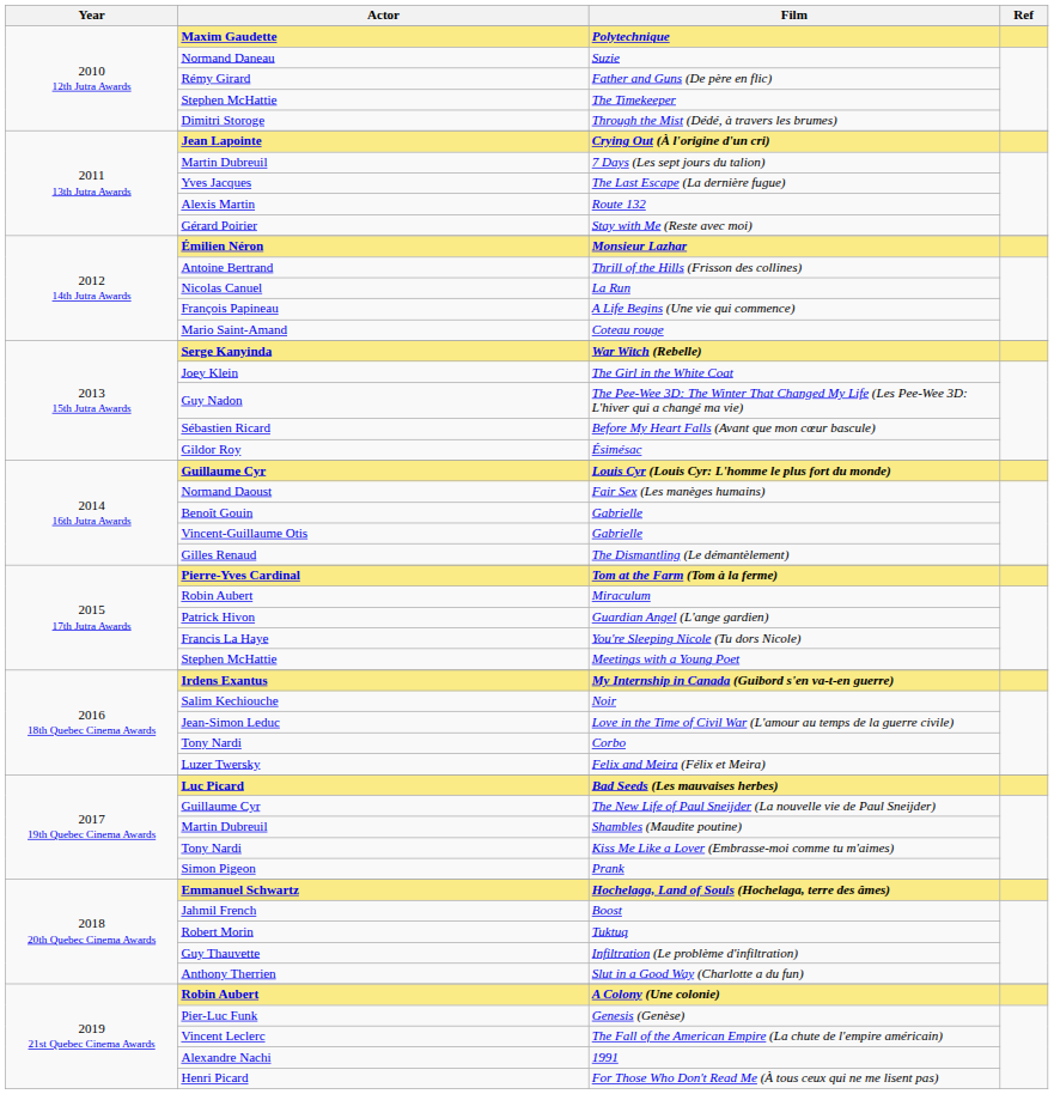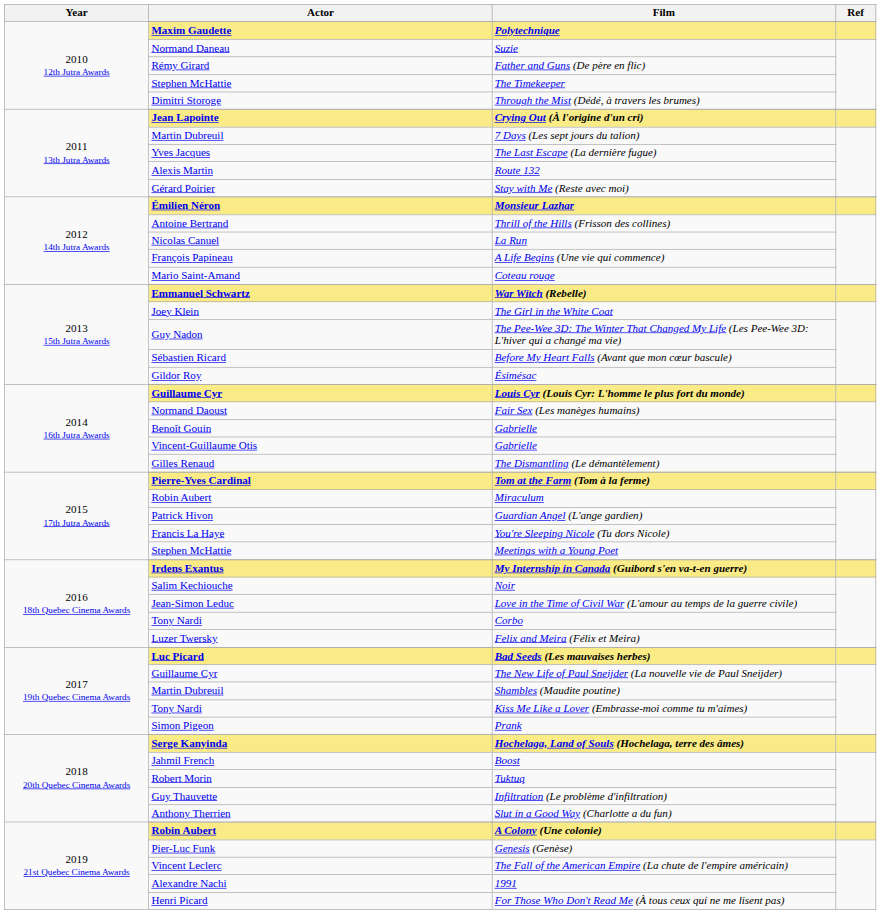 <table class="wikitable" style="width:100%;">
 <tr style="background:#bebebe;">
 <th style="width:8%;">Year</th>
 <th style="width:19%;">Actor</th>
 <th style="width:19%;">Film</th>
 <th style="width:2%;">Ref</th>
 </tr>
 <tr>
 <td rowspan="6" align="center">2010 <br> <small><a href='#'>12th Jutra Awards</a></small></td>
 </tr>
 <tr style="background:#FAEB86">
 <td><strong><a href='#'>Maxim Gaudette</a></strong></td>
 <td><strong><em><a href='#'>Polytechnique</a></em></strong></td>
 <td></td>
 </tr>
 <tr>
 <td><a href='#'>Normand Daneau</a></td>
 <td><em><a href='#'>Suzie</a></em></td>
 <td rowspan=4></td>
 </tr>
 <tr>
 <td><a href='#'>Rémy Girard</a></td>
 <td><em><a href='#'>Father and Guns</a> (De père en flic)</em></td>
 </tr>
 <tr>
 <td><a href='#'>Stephen McHattie</a></td>
 <td><em><a href='#'>The Timekeeper</a></em></td>
 </tr>
 <tr>
 <td><a href='#'>Dimitri Storoge</a></td>
 <td><em><a href='#'>Through the Mist</a> (Dédé, à travers les brumes)</em></td>
 </tr>
 <tr>
 <td rowspan="6" align="center">2011 <br> <small><a href='#'>13th Jutra Awards</a></small></td>
 </tr>
 <tr style="background:#FAEB86">
 <td><strong><a href='#'>Jean Lapointe</a></strong></td>
 <td><strong><em><a href='#'>Crying Out</a> (À l'origine d'un cri)</em></strong></td>
 <td></td>
 </tr>
 <tr>
 <td><a href='#'>Martin Dubreuil</a></td>
 <td><em><a href='#'>7 Days</a> (Les sept jours du talion)</em></td>
 <td rowspan=4></td>
 </tr>
 <tr>
 <td><a href='#'>Yves Jacques</a></td>
 <td><em><a href='#'>The Last Escape</a> (La dernière fugue)</em></td>
 </tr>
 <tr>
 <td><a href='#'>Alexis Martin</a></td>
 <td><em><a href='#'>Route 132</a></em></td>
 </tr>
 <tr>
 <td><a href='#'>Gérard Poirier</a></td>
 <td><em><a href='#'>Stay with Me</a> (Reste avec moi)</em></td>
 </tr>
 <tr>
 <td rowspan="6" align="center">2012 <br> <small><a href='#'>14th Jutra Awards</a></small></td>
 </tr>
 <tr style="background:#FAEB86">
 <td><strong><a href='#'>Émilien Néron</a></strong></td>
 <td><strong><em><a href='#'>Monsieur Lazhar</a></em></strong></td>
 <td></td>
 </tr>
 <tr>
 <td><a href='#'>Antoine Bertrand</a></td>
 <td><em><a href='#'>Thrill of the Hills</a> (Frisson des collines)</em></td>
 <td rowspan=4></td>
 </tr>
 <tr>
 <td><a href='#'>Nicolas Canuel</a></td>
 <td><em><a href='#'>La Run</a></em></td>
 </tr>
 <tr>
 <td><a href='#'>François Papineau</a></td>
 <td><em><a href='#'>A Life Begins</a> (Une vie qui commence)</em></td>
 </tr>
 <tr>
 <td><a href='#'>Mario Saint-Amand</a></td>
 <td><em><a href='#'>Coteau rouge</a></em></td>
 </tr>
 <tr>
 <td rowspan="6" align="center">2013 <br> <small><a href='#'>15th Jutra Awards</a></small></td>
 </tr>
 <tr style="background:#FAEB86">
-<td><strong><a href='#'>Serge Kanyinda</a></strong></td>
+<td><strong><a href='#'>Emmanuel Schwartz</a></strong></td>
 <td><strong><em><a href='#'>War Witch</a> (Rebelle)</em></strong></td>
 <td></td>
 </tr>
 <tr>
 <td><a href='#'>Joey Klein</a></td>
 <td><em><a href='#'>The Girl in the White Coat</a></em></td>
 <td rowspan=4></td>
 </tr>
 <tr>
 <td><a href='#'>Guy Nadon</a></td>
 <td><em><a href='#'>The Pee-Wee 3D: The Winter That Changed My Life</a> (Les Pee-Wee 3D: L'hiver qui a changé ma vie)</em></td>
 </tr>
 <tr>
 <td><a href='#'>Sébastien Ricard</a></td>
 <td><em><a href='#'>Before My Heart Falls</a> (Avant que mon cœur bascule)</em></td>
 </tr>
 <tr>
 <td><a href='#'>Gildor Roy</a></td>
 <td><em><a href='#'>Ésimésac</a></em></td>
 </tr>
 <tr>
 <td rowspan="6" align="center">2014 <br> <small><a href='#'>16th Jutra Awards</a></small></td>
 </tr>
 <tr style="background:#FAEB86">
 <td><strong><a href='#'>Guillaume Cyr</a></strong></td>
 <td><strong><em><a href='#'>Louis Cyr</a> (Louis Cyr: L'homme le plus fort du monde)</em></strong></td>
 <td></td>
 </tr>
 <tr>
 <td><a href='#'>Normand Daoust</a></td>
 <td><em><a href='#'>Fair Sex</a> (Les manèges humains)</em></td>
 <td rowspan=4></td>
 </tr>
 <tr>
 <td><a href='#'>Benoît Gouin</a></td>
 <td><em><a href='#'>Gabrielle</a></em></td>
 </tr>
 <tr>
 <td><a href='#'>Vincent-Guillaume Otis</a></td>
 <td><em><a href='#'>Gabrielle</a></em></td>
 </tr>
 <tr>
 <td><a href='#'>Gilles Renaud</a></td>
 <td><em><a href='#'>The Dismantling</a> (Le démantèlement)</em></td>
 </tr>
 <tr>
 <td rowspan="6" align="center">2015 <br> <small><a href='#'>17th Jutra Awards</a></small></td>
 </tr>
 <tr style="background:#FAEB86">
 <td><strong><a href='#'>Pierre-Yves Cardinal</a></strong></td>
 <td><strong><em><a href='#'>Tom at the Farm</a> (Tom à la ferme)</em></strong></td>
 <td></td>
 </tr>
 <tr>
 <td><a href='#'>Robin Aubert</a></td>
 <td><em><a href='#'>Miraculum</a></em></td>
 <td rowspan=4></td>
 </tr>
 <tr>
 <td><a href='#'>Patrick Hivon</a></td>
 <td><em><a href='#'>Guardian Angel</a> (L'ange gardien)</em></td>
 </tr>
 <tr>
 <td><a href='#'>Francis La Haye</a></td>
 <td><em><a href='#'>You're Sleeping Nicole</a> (Tu dors Nicole)</em></td>
 </tr>
 <tr>
 <td><a href='#'>Stephen McHattie</a></td>
 <td><em><a href='#'>Meetings with a Young Poet</a></em></td>
 </tr>
 <tr>
 <td rowspan="6" align="center">2016 <br> <small><a href='#'>18th Quebec Cinema Awards</a></small></td>
 </tr>
 <tr style="background:#FAEB86">
 <td><strong><a href='#'>Irdens Exantus</a></strong></td>
 <td><strong><em><a href='#'>My Internship in Canada</a> (Guibord s'en va-t-en guerre)</em></strong></td>
 <td></td>
 </tr>
 <tr>
 <td><a href='#'>Salim Kechiouche</a></td>
 <td><em><a href='#'>Noir</a></em></td>
 <td rowspan=4></td>
 </tr>
 <tr>
 <td><a href='#'>Jean-Simon Leduc</a></td>
 <td><em><a href='#'>Love in the Time of Civil War</a> (L'amour au temps de la guerre civile)</em></td>
 </tr>
 <tr>
 <td><a href='#'>Tony Nardi</a></td>
 <td><em><a href='#'>Corbo</a></em></td>
 </tr>
 <tr>
 <td><a href='#'>Luzer Twersky</a></td>
 <td><em><a href='#'>Felix and Meira</a> (Félix et Meira)</em></td>
 </tr>
 <tr>
 <td rowspan="6" align="center">2017 <br> <small><a href='#'>19th Quebec Cinema Awards</a></small></td>
 </tr>
 <tr style="background:#FAEB86">
 <td><strong><a href='#'>Luc Picard</a></strong></td>
 <td><strong><em><a href='#'>Bad Seeds</a> (Les mauvaises herbes)</em></strong></td>
 <td></td>
 </tr>
 <tr>
 <td><a href='#'>Guillaume Cyr</a></td>
 <td><em><a href='#'>The New Life of Paul Sneijder</a> (La nouvelle vie de Paul Sneijder)</em></td>
 <td rowspan=4></td>
 </tr>
 <tr>
 <td><a href='#'>Martin Dubreuil</a></td>
 <td><em><a href='#'>Shambles</a> (Maudite poutine)</em></td>
 </tr>
 <tr>
 <td><a href='#'>Tony Nardi</a></td>
 <td><em><a href='#'>Kiss Me Like a Lover</a> (Embrasse-moi comme tu m'aimes)</em></td>
 </tr>
 <tr>
 <td><a href='#'>Simon Pigeon</a></td>
 <td><em><a href='#'>Prank</a></em></td>
 </tr>
 <tr>
 <td rowspan="6" align="center">2018 <br> <small><a href='#'>20th Quebec Cinema Awards</a></small></td>
 </tr>
 <tr style="background:#FAEB86">
-<td><strong><a href='#'>Emmanuel Schwartz</a></strong></td>
+<td><strong><a href='#'>Serge Kanyinda</a></strong></td>
 <td><strong><em><a href='#'>Hochelaga, Land of Souls</a> (Hochelaga, terre des âmes)</em></strong></td>
 <td></td>
 </tr>
 <tr>
 <td><a href='#'>Jahmil French</a></td>
 <td><em><a href='#'>Boost</a></em></td>
 <td rowspan=4></td>
 </tr>
 <tr>
 <td><a href='#'>Robert Morin</a></td>
 <td><em><a href='#'>Tuktuq</a></em></td>
 </tr>
 <tr>
 <td><a href='#'>Guy Thauvette</a></td>
 <td><em><a href='#'>Infiltration</a> (Le problème d'infiltration)</em></td>
 </tr>
 <tr>
 <td><a href='#'>Anthony Therrien</a></td>
 <td><em><a href='#'>Slut in a Good Way</a> (Charlotte a du fun)</em></td>
 </tr>
 <tr>
 <td rowspan="6" align="center">2019 <br> <small><a href='#'>21st Quebec Cinema Awards</a></small></td>
 </tr>
 <tr style="background:#FAEB86">
 <td><strong><a href='#'>Robin Aubert</a></strong></td>
 <td><strong><em><a href='#'>A Colony</a> (Une colonie)</em></strong></td>
 <td></td>
 </tr>
 <tr>
 <td><a href='#'>Pier-Luc Funk</a></td>
 <td><em><a href='#'>Genesis</a> (Genèse)</em></td>
 <td rowspan=4></td>
 </tr>
 <tr>
 <td><a href='#'>Vincent Leclerc</a></td>
 <td><em><a href='#'>The Fall of the American Empire</a> (La chute de l'empire américain)</em></td>
 </tr>
 <tr>
 <td><a href='#'>Alexandre Nachi</a></td>
 <td><em><a href='#'>1991</a></em></td>
 </tr>
 <tr>
 <td><a href='#'>Henri Picard</a></td>
 <td><em><a href='#'>For Those Who Don't Read Me</a> (À tous ceux qui ne me lisent pas)</em></td>
 </tr>
 </table>
